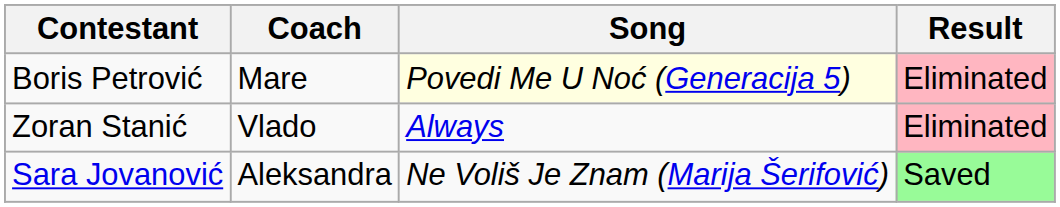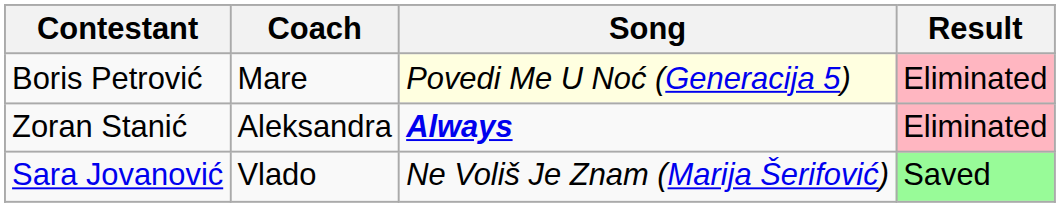 <table class="wikitable">
 <tr>
 <th>Contestant</th>
 <th>Coach</th>
 <th>Song</th>
 <th>Result</th>
 </tr>
 <tr>
 <td>Boris Petrović</td>
 <td>Mare</td>
 <td style="background: lightyellow;"><em>Povedi Me U Noć (<a href='#'>Generacija 5</a>)</em></td>
 <td style="background:lightpink;">Eliminated</td>
 </tr>
 <tr>
 <td>Zoran Stanić</td>
-<td>Vlado</td>
-<td><em><a href='#'>Always</a></em></td>
+<td>Aleksandra</td>
+<td><strong><em><a href='#'>Always</a></em></strong></td>
 <td style="background:lightpink;">Eliminated</td>
 </tr>
 <tr>
 <td><a href='#'>Sara Jovanović</a></td>
-<td>Aleksandra</td>
+<td>Vlado</td>
 <td><em>Ne Voliš Je Znam (<a href='#'>Marija Šerifović</a>)</em></td>
 <td style="background:palegreen;">Saved</td>
 </tr>
 </table>
